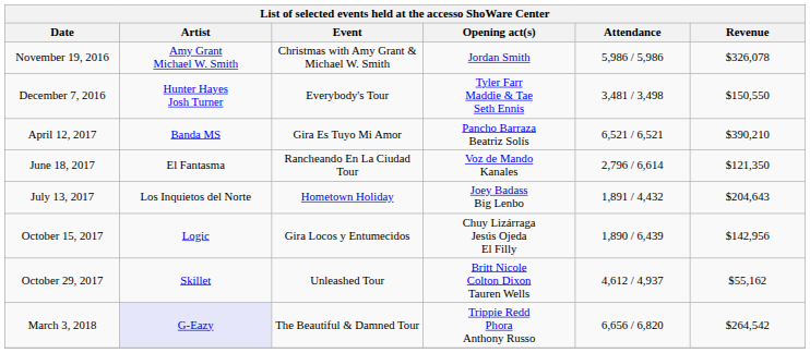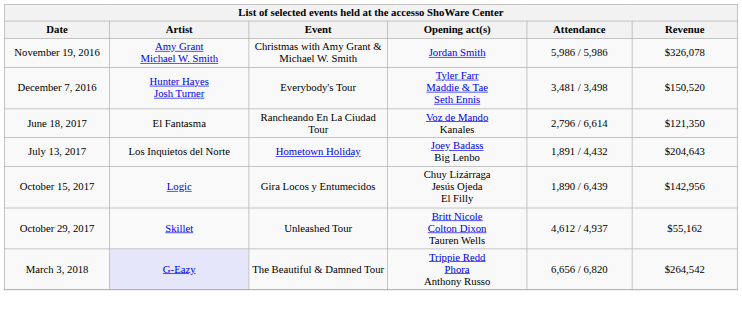 <table class="wikitable" style="text-align:center">
 <tr>
 <th colspan="6">List of selected events held at the accesso ShoWare Center</th>
 </tr>
 <tr>
 <th width="150">Date</th>
 <th width="200">Artist</th>
 <th width="200">Event</th>
 <th width="200">Opening act(s)</th>
 <th width="150">Attendance</th>
 <th width="150">Revenue</th>
 </tr>
 <tr>
 <td>November 19, 2016</td>
 <td><a href='#'>Amy Grant</a><br><a href='#'>Michael W. Smith</a></td>
 <td>Christmas with Amy Grant & Michael W. Smith</td>
 <td><a href='#'>Jordan Smith</a></td>
 <td>5,986 / 5,986</td>
 <td>$326,078</td>
 </tr>
 <tr>
 <td>December 7, 2016</td>
 <td><a href='#'>Hunter Hayes</a><br><a href='#'>Josh Turner</a></td>
 <td>Everybody's Tour</td>
 <td><a href='#'>Tyler Farr</a><br><a href='#'>Maddie & Tae</a><br><a href='#'>Seth Ennis</a></td>
 <td>3,481 / 3,498</td>
-<td>$150,550</td>
-</tr>
-<tr>
-<td>April 12, 2017</td>
-<td><a href='#'>Banda MS</a></td>
-<td>Gira Es Tuyo Mi Amor</td>
-<td><a href='#'>Pancho Barraza</a><br>Beatriz Solís</td>
-<td>6,521 / 6,521</td>
-<td>$390,210</td>
+<td>$150,520</td>
 </tr>
 <tr>
 <td>June 18, 2017</td>
 <td>El Fantasma</td>
 <td>Rancheando En La Ciudad Tour</td>
 <td><a href='#'>Voz de Mando</a><br>Kanales</td>
 <td>2,796 / 6,614</td>
 <td>$121,350</td>
 </tr>
 <tr>
 <td>July 13, 2017</td>
 <td>Los Inquietos del Norte</td>
 <td><a href='#'>Hometown Holiday</a></td>
 <td><a href='#'>Joey Badass</a><br>Big Lenbo</td>
 <td>1,891 / 4,432</td>
 <td>$204,643</td>
 </tr>
 <tr>
 <td>October 15, 2017</td>
 <td><a href='#'>Logic</a></td>
 <td>Gira Locos y Entumecidos</td>
 <td>Chuy Lizárraga<br>Jesús Ojeda<br>El Filly</td>
 <td>1,890 / 6,439</td>
 <td>$142,956</td>
 </tr>
 <tr>
 <td>October 29, 2017</td>
 <td><a href='#'>Skillet</a></td>
 <td>Unleashed Tour</td>
 <td><a href='#'>Britt Nicole</a><br><a href='#'>Colton Dixon</a><br>Tauren Wells</td>
 <td>4,612 / 4,937</td>
 <td>$55,162</td>
 </tr>
 <tr>
 <td>March 3, 2018</td>
 <td style="background: lavender;"><a href='#'>G-Eazy</a></td>
 <td>The Beautiful & Damned Tour</td>
 <td><a href='#'>Trippie Redd</a><br><a href='#'>Phora</a><br>Anthony Russo</td>
 <td>6,656 / 6,820</td>
 <td>$264,542</td>
 </tr>
 <tr>
 </tr>
 </table>
